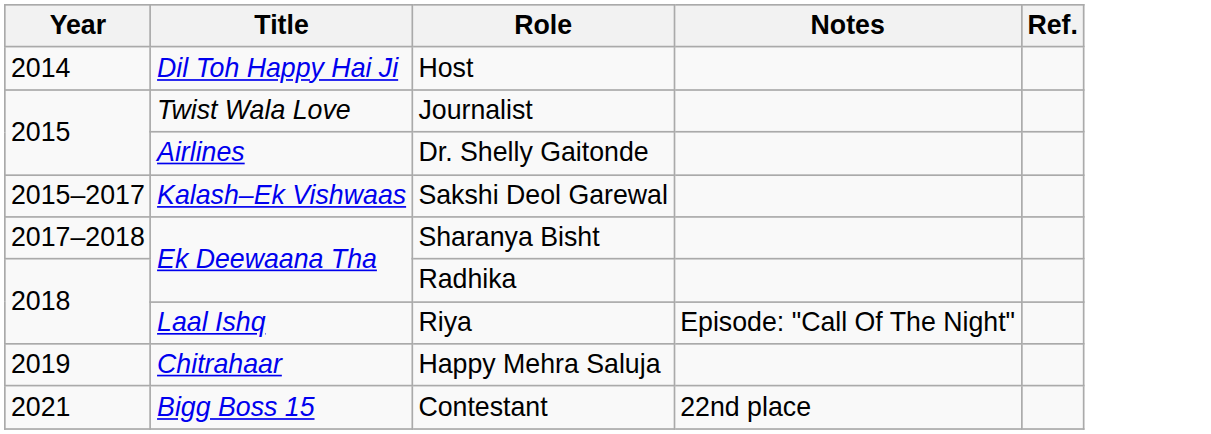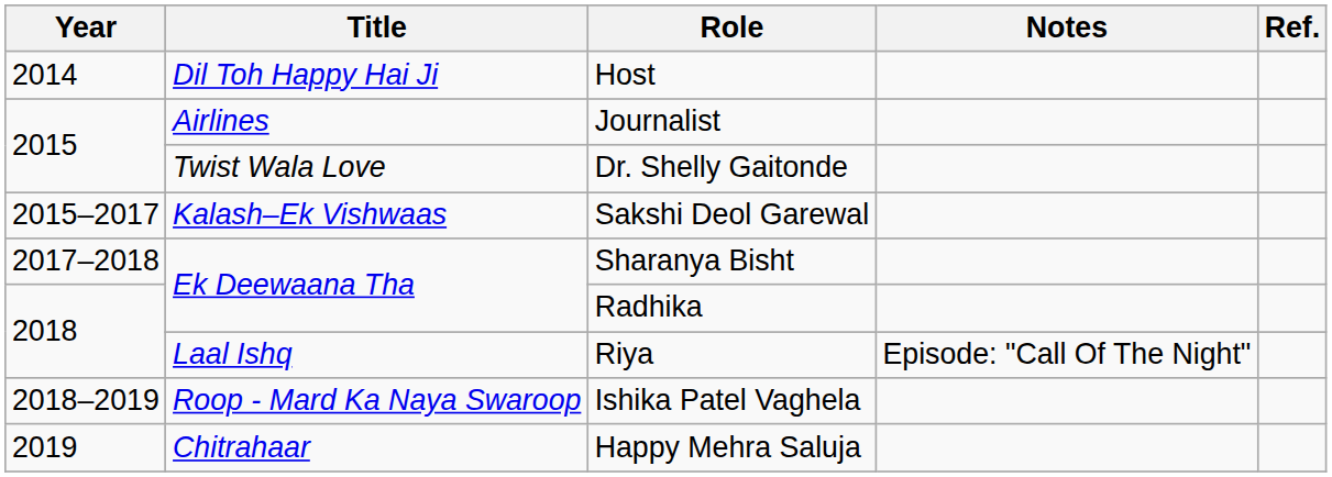 <table class="wikitable">
 <tr>
 <th>Year</th>
 <th>Title</th>
 <th>Role</th>
 <th>Notes</th>
 <th>Ref.</th>
 </tr>
 <tr>
 <td>2014</td>
 <td><em><a href='#'>Dil Toh Happy Hai Ji</a></em></td>
 <td>Host</td>
 <td></td>
 <td></td>
 </tr>
 <tr>
 <td rowspan="2">2015</td>
-<td><em>Twist Wala Love</em></td>
+<td><em><a href='#'>Airlines</a></em></td>
 <td>Journalist</td>
 <td></td>
 <td></td>
 </tr>
 <tr>
-<td><em><a href='#'>Airlines</a></em></td>
+<td><em>Twist Wala Love</em></td>
 <td>Dr. Shelly Gaitonde</td>
 <td></td>
 <td></td>
 </tr>
 <tr>
 <td>2015–2017</td>
 <td><em><a href='#'>Kalash–Ek Vishwaas</a></em></td>
 <td>Sakshi Deol Garewal</td>
 <td></td>
 <td></td>
 </tr>
 <tr>
 <td>2017–2018</td>
 <td rowspan="2"><em><a href='#'>Ek Deewaana Tha</a></em></td>
 <td>Sharanya Bisht</td>
 <td></td>
 <td></td>
 </tr>
 <tr>
 <td rowspan="2">2018</td>
 <td>Radhika</td>
 <td></td>
 <td></td>
 </tr>
 <tr>
 <td><em><a href='#'>Laal Ishq</a></em></td>
 <td>Riya</td>
 <td>Episode: "Call Of The Night"</td>
 <td></td>
 </tr>
 <tr>
+<td>2018–2019</td>
+<td><em><a href='#'>Roop - Mard Ka Naya Swaroop</a></em></td>
+<td>Ishika Patel Vaghela</td>
+<td></td>
+<td></td>
+</tr>
+<tr>
 <td>2019</td>
 <td><em><a href='#'>Chitrahaar</a></em></td>
 <td>Happy Mehra Saluja</td>
 <td></td>
 <td></td>
 </tr>
-<tr>
-<td>2021</td>
-<td><em><a href='#'>Bigg Boss 15</a></em></td>
-<td>Contestant</td>
-<td>22nd place</td>
-<td></td>
-</tr>
 </table>
